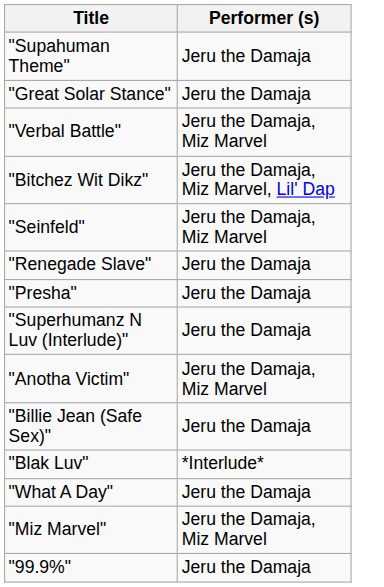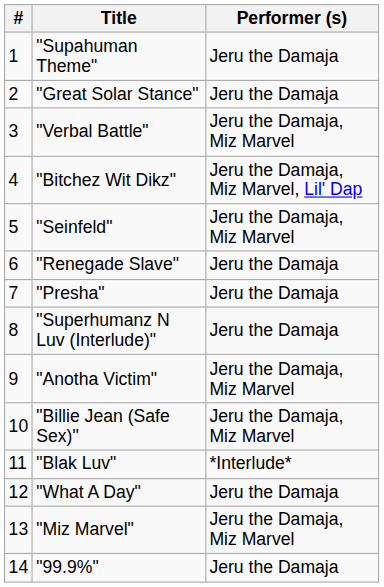 <table class="wikitable">
 <tr>
+<th style="text-align:center;">#</th>
 <th style="text-align:center; width:150px;">Title</th>
 <th style="text-align:center; width:150px;">Performer (s)</th>
 </tr>
 <tr>
+<td>1</td>
 <td>"Supahuman Theme"</td>
 <td>Jeru the Damaja</td>
 </tr>
 <tr>
+<td>2</td>
 <td>"Great Solar Stance"</td>
 <td>Jeru the Damaja</td>
 </tr>
 <tr>
+<td>3</td>
 <td>"Verbal Battle"</td>
 <td>Jeru the Damaja, Miz Marvel</td>
 </tr>
 <tr>
+<td>4</td>
 <td>"Bitchez Wit Dikz"</td>
 <td>Jeru the Damaja, Miz Marvel, <a href='#'>Lil' Dap</a></td>
 </tr>
 <tr>
+<td>5</td>
 <td>"Seinfeld"</td>
 <td>Jeru the Damaja, Miz Marvel</td>
 </tr>
 <tr>
+<td>6</td>
 <td>"Renegade Slave"</td>
 <td>Jeru the Damaja</td>
 </tr>
 <tr>
+<td>7</td>
 <td>"Presha"</td>
 <td>Jeru the Damaja</td>
 </tr>
 <tr>
+<td>8</td>
 <td>"Superhumanz N Luv (Interlude)"</td>
 <td>Jeru the Damaja</td>
 </tr>
 <tr>
+<td>9</td>
 <td>"Anotha Victim"</td>
 <td>Jeru the Damaja, Miz Marvel</td>
 </tr>
 <tr>
+<td>10</td>
 <td>"Billie Jean (Safe Sex)"</td>
-<td>Jeru the Damaja</td>
+<td>Jeru the Damaja, Miz Marvel</td>
 </tr>
 <tr>
+<td>11</td>
 <td>"Blak Luv"</td>
 <td>*Interlude*</td>
 </tr>
 <tr>
+<td>12</td>
 <td>"What A Day"</td>
 <td>Jeru the Damaja</td>
 </tr>
 <tr>
+<td>13</td>
 <td>"Miz Marvel"</td>
 <td>Jeru the Damaja, Miz Marvel</td>
 </tr>
 <tr>
+<td>14</td>
 <td>"99.9%"</td>
 <td>Jeru the Damaja</td>
 </tr>
 </table>
